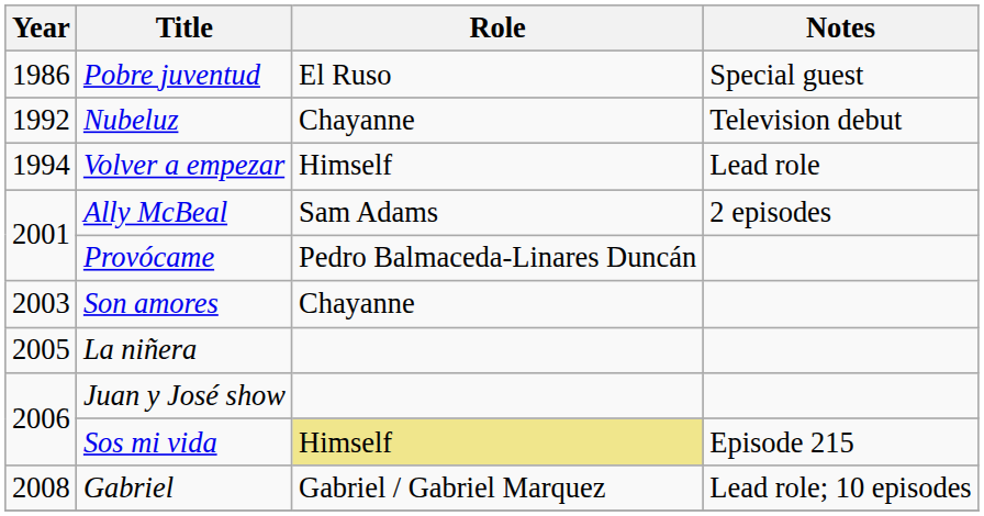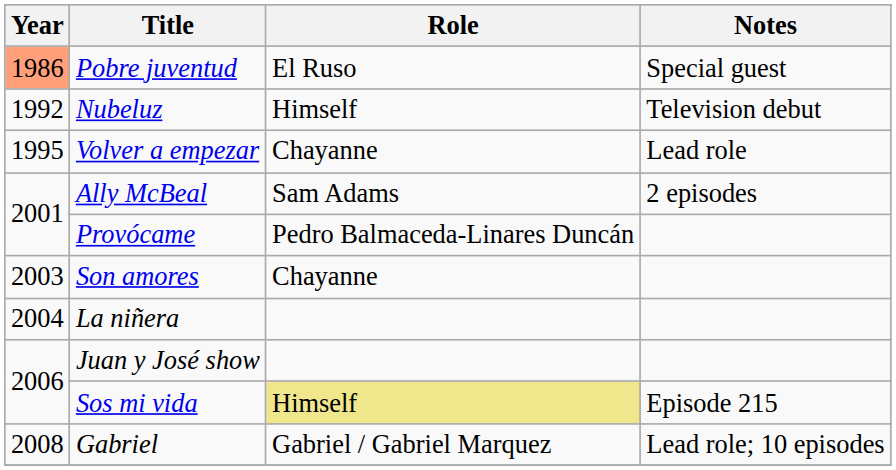 <table class="wikitable sortable">
 <tr>
 <th>Year</th>
 <th>Title</th>
 <th>Role</th>
 <th>Notes</th>
 </tr>
 <tr>
-<td>1986</td>
+<td style="background: lightsalmon;">1986</td>
 <td><em><a href='#'>Pobre juventud</a></em></td>
 <td>El Ruso</td>
 <td>Special guest</td>
 </tr>
 <tr>
 <td>1992</td>
 <td><em><a href='#'>Nubeluz</a></em></td>
-<td>Chayanne</td>
+<td>Himself</td>
 <td>Television debut</td>
 </tr>
 <tr>
-<td>1994</td>
+<td>1995</td>
 <td><em><a href='#'>Volver a empezar</a></em></td>
-<td>Himself</td>
+<td>Chayanne</td>
 <td>Lead role</td>
 </tr>
 <tr>
 <td rowspan=2>2001</td>
 <td><em><a href='#'>Ally McBeal</a></em></td>
 <td>Sam Adams</td>
 <td>2 episodes</td>
 </tr>
 <tr>
 <td><em><a href='#'>Provócame</a></em></td>
 <td>Pedro Balmaceda-Linares Duncán</td>
 <td></td>
 </tr>
 <tr>
 <td>2003</td>
 <td><em><a href='#'>Son amores</a></em></td>
 <td>Chayanne</td>
 <td></td>
 </tr>
 <tr>
-<td>2005</td>
+<td>2004</td>
 <td><em>La niñera</em></td>
 <td></td>
 <td></td>
 </tr>
 <tr>
 <td rowspan=2>2006</td>
 <td><em>Juan y José show</em></td>
 <td></td>
 <td></td>
 </tr>
 <tr>
 <td><em><a href='#'>Sos mi vida</a></em></td>
 <td style="background: khaki;">Himself</td>
 <td>Episode 215</td>
 </tr>
 <tr>
 <td>2008</td>
 <td><em>Gabriel</em></td>
 <td>Gabriel / Gabriel Marquez</td>
 <td>Lead role; 10 episodes</td>
 </tr>
 <tr>
 </tr>
 </table>
